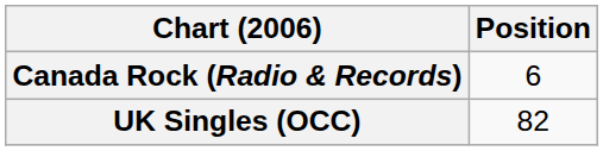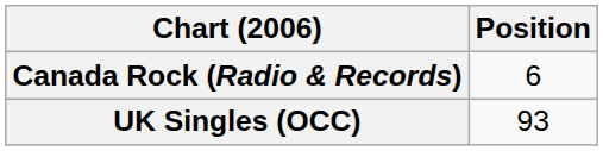 <table class="wikitable plainrowheaders" style="text-align:center">
 <tr>
 <th scope="col">Chart (2006)</th>
 <th scope="col">Position</th>
 </tr>
 <tr>
 <th scope="row">Canada Rock (<em>Radio & Records</em>)</th>
 <td>6</td>
 </tr>
 <tr>
 <th scope="row">UK Singles (OCC)</th>
-<td>82</td>
+<td>93</td>
 </tr>
 </table>
